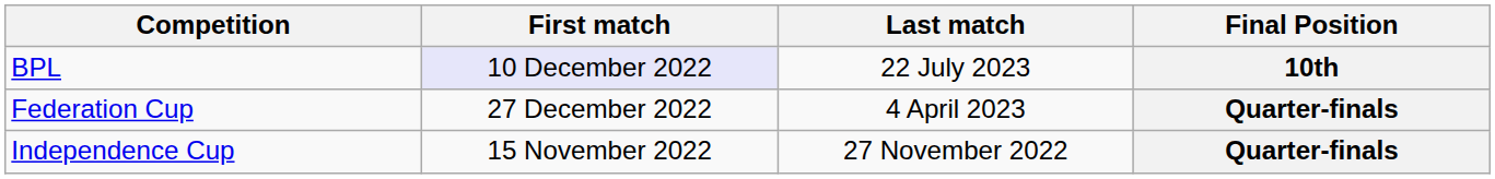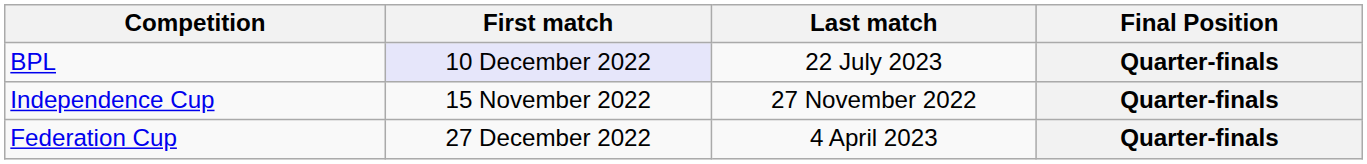 <table class="wikitable" style="text-align:center; width:900px; font-size="80%";">
 <tr>
 <th style="text-align:center; width:200px;">Competition</th>
 <th style="text-align:center; width:170px;">First match</th>
 <th style="text-align:center; width:170px;">Last match</th>
 <th style="text-align:center; width:170px;">Final Position</th>
 </tr>
 <tr>
 <td style="text-align:left;"><a href='#'>BPL</a></td>
 <td style="background: lavender;">10 December 2022</td>
 <td>22 July 2023</td>
-<th>10th</th>
-</tr>
-<tr>
-<td style="text-align:left;"><a href='#'>Federation Cup</a></td>
-<td>27 December 2022</td>
-<td>4 April 2023</td>
 <th>Quarter-finals</th>
 </tr>
 <tr>
 <td style="text-align:left;"><a href='#'>Independence Cup</a></td>
 <td>15 November 2022</td>
 <td>27 November 2022</td>
 <th>Quarter-finals</th>
 </tr>
+<tr>
+<td style="text-align:left;"><a href='#'>Federation Cup</a></td>
+<td>27 December 2022</td>
+<td>4 April 2023</td>
+<th>Quarter-finals</th>
+</tr>
 </table>
